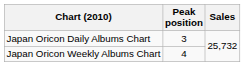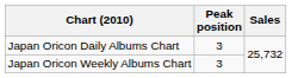 <table class="wikitable sortable">
 <tr>
 <th>Chart (2010)</th>
 <th>Peak<br>position</th>
 <th>Sales</th>
 </tr>
 <tr>
 <td>Japan Oricon Daily Albums Chart</td>
 <td align="center">3</td>
 <td rowspan="2">25,732</td>
 </tr>
 <tr>
 <td>Japan Oricon Weekly Albums Chart</td>
-<td align="center">4</td>
+<td align="center">3</td>
 </tr>
 </table>
